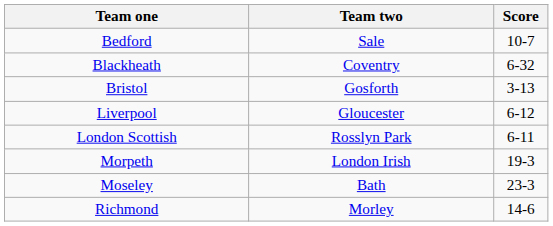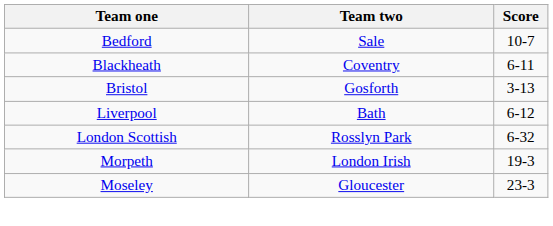 <table class="wikitable" style="text-align: center">
 <tr>
 <th width=250>Team one</th>
 <th width=250>Team two</th>
 <th width=50>Score</th>
 </tr>
 <tr>
 <td><a href='#'>Bedford</a></td>
 <td><a href='#'>Sale</a></td>
 <td>10-7</td>
 </tr>
 <tr>
 <td><a href='#'>Blackheath</a></td>
 <td><a href='#'>Coventry</a></td>
-<td>6-32</td>
+<td>6-11</td>
 </tr>
 <tr>
 <td><a href='#'>Bristol</a></td>
 <td><a href='#'>Gosforth</a></td>
 <td>3-13</td>
 </tr>
 <tr>
 <td><a href='#'>Liverpool</a></td>
-<td><a href='#'>Gloucester</a></td>
+<td><a href='#'>Bath</a></td>
 <td>6-12</td>
 </tr>
 <tr>
 <td><a href='#'>London Scottish</a></td>
 <td><a href='#'>Rosslyn Park</a></td>
-<td>6-11</td>
+<td>6-32</td>
 </tr>
 <tr>
 <td><a href='#'>Morpeth</a></td>
 <td><a href='#'>London Irish</a></td>
 <td>19-3</td>
 </tr>
 <tr>
 <td><a href='#'>Moseley</a></td>
-<td><a href='#'>Bath</a></td>
+<td><a href='#'>Gloucester</a></td>
 <td>23-3</td>
 </tr>
-<tr>
-<td><a href='#'>Richmond</a></td>
-<td><a href='#'>Morley</a></td>
-<td>14-6</td>
-</tr>
 </table>
